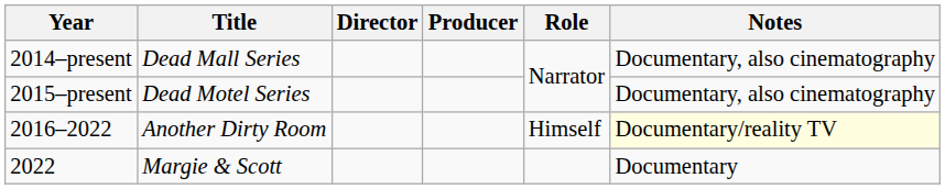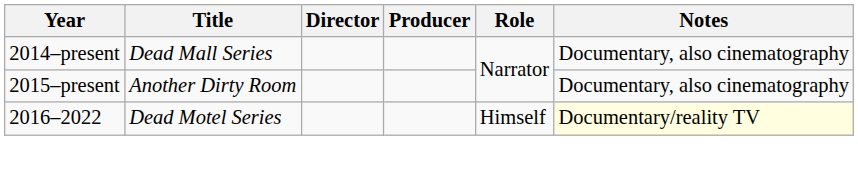 <table class="wikitable sortable">
 <tr>
 <th>Year</th>
 <th>Title</th>
 <th>Director</th>
 <th>Producer</th>
 <th>Role</th>
 <th>Notes</th>
 </tr>
 <tr>
 <td>2014–present</td>
 <td><em>Dead Mall Series</em></td>
 <td></td>
 <td></td>
 <td rowspan=2>Narrator</td>
 <td>Documentary, also cinematography<br></td>
 </tr>
 <tr>
 <td>2015–present</td>
-<td><em>Dead Motel Series</em></td>
+<td><em>Another Dirty Room</em></td>
 <td></td>
 <td></td>
 <td>Documentary, also cinematography<br></td>
 </tr>
 <tr>
 <td>2016–2022</td>
-<td><em>Another Dirty Room</em></td>
+<td><em>Dead Motel Series</em></td>
 <td></td>
 <td></td>
 <td>Himself</td>
 <td style="background: lightyellow;">Documentary/reality TV</td>
 </tr>
-<tr>
-<td>2022</td>
-<td><em>Margie & Scott</em></td>
-<td></td>
-<td></td>
-<td></td>
-<td>Documentary</td>
-</tr>
 </table>
